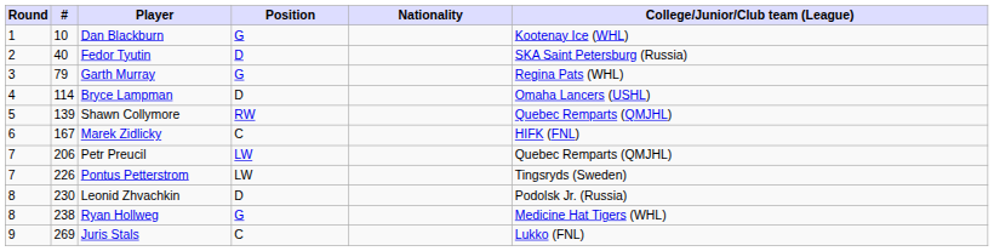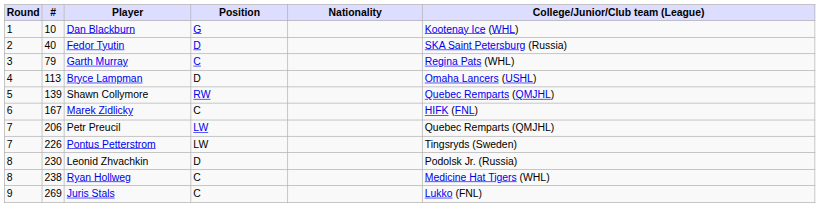 <table class="wikitable">
 <tr>
 <th style="background:#ddf; width:2.00%;">Round</th>
 <th style="background:#ddf; width:2.75%;">#</th>
 <th style="background:#ddf; width:16.0%;">Player</th>
 <th style="background:#ddf; width:12.25%;">Position</th>
 <th style="background:#ddf; width:17.0%;">Nationality</th>
 <th style="background:#ddf; width:100.0%;">College/Junior/Club team (League)</th>
 </tr>
 <tr>
 <td>1</td>
 <td>10</td>
 <td><a href='#'>Dan Blackburn</a></td>
 <td><a href='#'>G</a></td>
 <td></td>
 <td><a href='#'>Kootenay Ice</a> (<a href='#'>WHL</a>)</td>
 </tr>
 <tr>
 <td>2</td>
 <td>40</td>
 <td><a href='#'>Fedor Tyutin</a></td>
 <td><a href='#'>D</a></td>
 <td></td>
 <td><a href='#'>SKA Saint Petersburg</a> (Russia)</td>
 </tr>
 <tr>
 <td>3</td>
 <td>79</td>
 <td><a href='#'>Garth Murray</a></td>
-<td><a href='#'>G</a></td>
+<td><a href='#'>C</a></td>
 <td></td>
 <td><a href='#'>Regina Pats</a> (WHL)</td>
 </tr>
 <tr>
 <td>4</td>
-<td>114</td>
+<td>113</td>
 <td><a href='#'>Bryce Lampman</a></td>
 <td>D</td>
 <td></td>
 <td><a href='#'>Omaha Lancers</a> (<a href='#'>USHL</a>)</td>
 </tr>
 <tr>
 <td>5</td>
 <td>139</td>
 <td>Shawn Collymore</td>
 <td><a href='#'>RW</a></td>
 <td></td>
 <td><a href='#'>Quebec Remparts</a> (<a href='#'>QMJHL</a>)</td>
 </tr>
 <tr>
 <td>6</td>
 <td>167</td>
 <td><a href='#'>Marek Zidlicky</a></td>
 <td>C</td>
 <td></td>
 <td><a href='#'>HIFK</a> (<a href='#'>FNL</a>)</td>
 </tr>
 <tr>
 <td>7</td>
 <td>206</td>
 <td>Petr Preucil</td>
 <td><a href='#'>LW</a></td>
 <td></td>
 <td>Quebec Remparts (QMJHL)</td>
 </tr>
 <tr>
 <td>7</td>
 <td>226</td>
 <td><a href='#'>Pontus Petterstrom</a></td>
 <td>LW</td>
 <td></td>
 <td>Tingsryds (Sweden)</td>
 </tr>
 <tr>
 <td>8</td>
 <td>230</td>
 <td>Leonid Zhvachkin</td>
 <td>D</td>
 <td></td>
 <td>Podolsk Jr. (Russia)</td>
 </tr>
 <tr>
 <td>8</td>
 <td>238</td>
 <td><a href='#'>Ryan Hollweg</a></td>
-<td><a href='#'>G</a></td>
+<td>C</td>
 <td></td>
 <td><a href='#'>Medicine Hat Tigers</a> (WHL)</td>
 </tr>
 <tr>
 <td>9</td>
 <td>269</td>
 <td><a href='#'>Juris Stals</a></td>
 <td>C</td>
 <td></td>
 <td><a href='#'>Lukko</a> (FNL)</td>
 </tr>
 </table>
